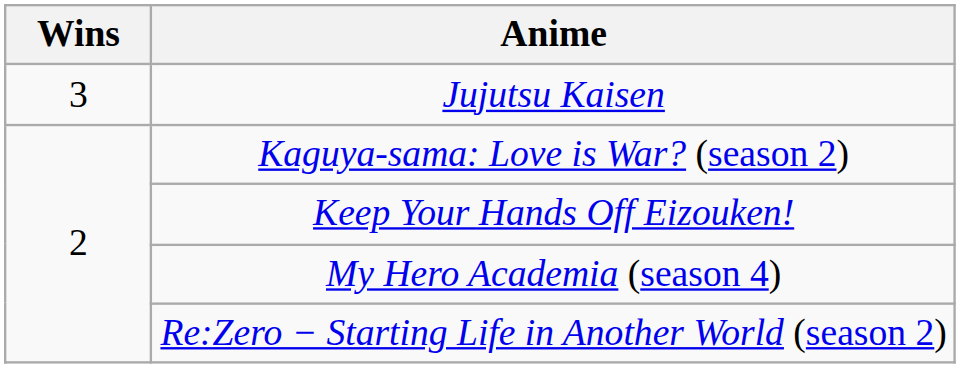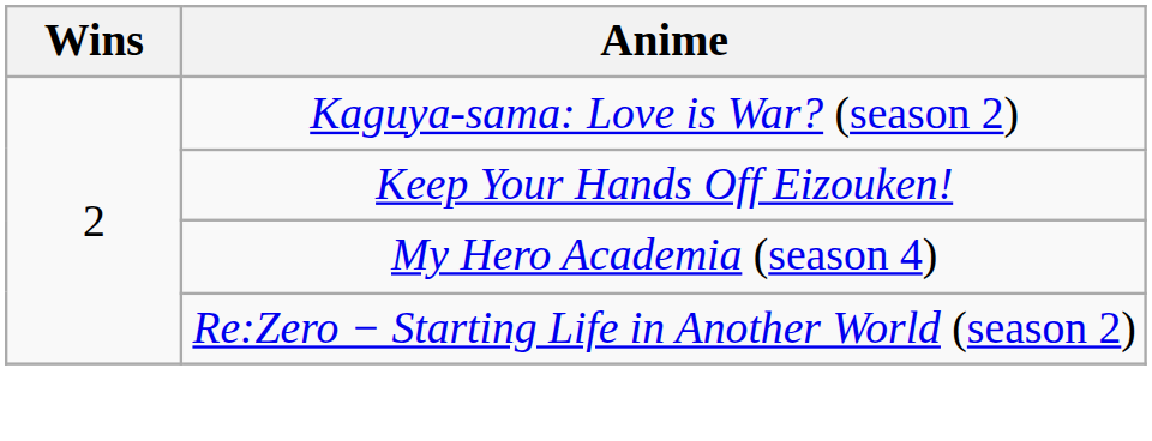 <table class="wikitable" style="text-align: center">
 <tr>
 <th scope="col" width="55">Wins</th>
 <th scope="col" align="center">Anime</th>
-</tr>
-<tr>
-<td>3</td>
-<td><em><a href='#'>Jujutsu Kaisen</a></em></td>
 </tr>
 <tr>
 <td rowspan="4">2</td>
 <td><em><a href='#'>Kaguya-sama: Love is War?</a></em> (<a href='#'>season 2</a>)</td>
 </tr>
 <tr>
 <td><em><a href='#'>Keep Your Hands Off Eizouken!</a></em></td>
 </tr>
 <tr>
 <td><em><a href='#'>My Hero Academia</a></em> (<a href='#'>season 4</a>)</td>
 </tr>
 <tr>
 <td><em><a href='#'>Re:Zero − Starting Life in Another World</a></em> (<a href='#'>season 2</a>)</td>
 </tr>
 </table>
